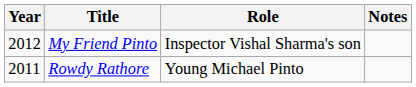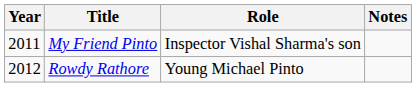 <table class="wikitable">
 <tr>
 <th>Year</th>
 <th>Title</th>
 <th>Role</th>
 <th>Notes</th>
 </tr>
 <tr>
-<td>2012</td>
+<td>2011</td>
 <td><em><a href='#'>My Friend Pinto</a></em></td>
 <td>Inspector Vishal Sharma's son</td>
 <td></td>
 </tr>
 <tr>
-<td>2011</td>
+<td>2012</td>
 <td><em><a href='#'>Rowdy Rathore</a></em></td>
 <td>Young Michael Pinto</td>
 <td></td>
 </tr>
 </table>
